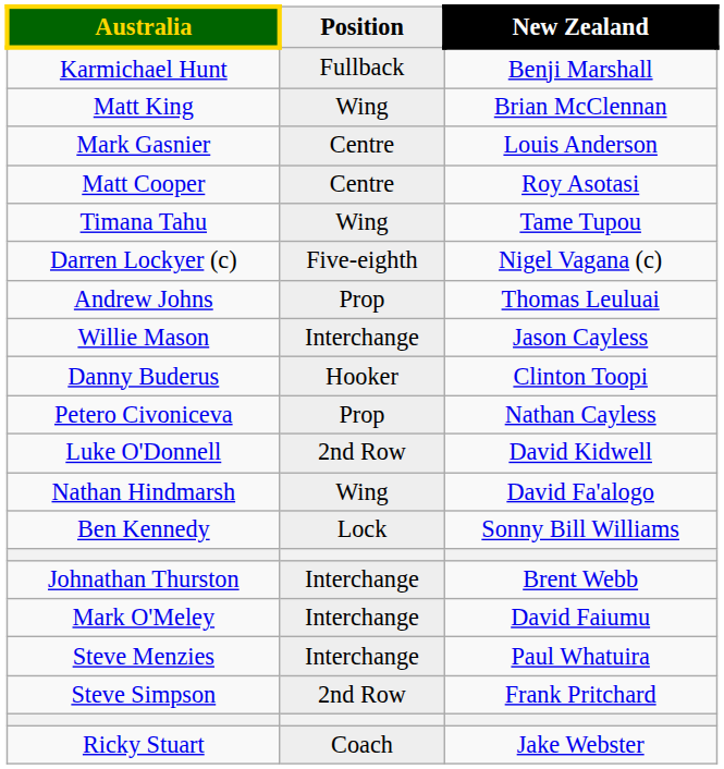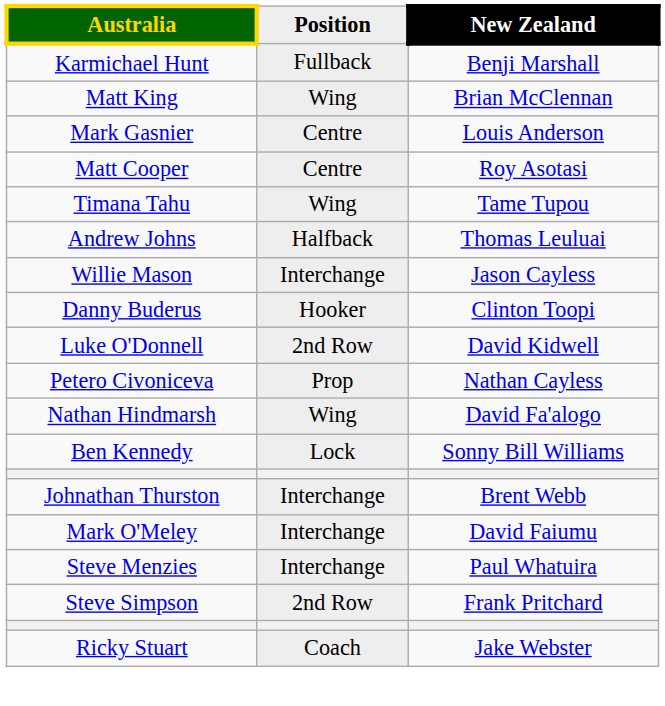 <table class="wikitable" style="margin: 1em auto 1em auto">
 <tr>
 <th align="centre" style="width:170px; border:3px solid gold; background:darkgreen; color:gold">Australia</th>
 <th align="center" width="100" style="background: #eeeeee; color: black">Position</th>
 <th align="centre" style="width:170px; border:3px solid black; background:black; color:white">New Zealand</th>
 </tr>
 <tr>
 <td align="center"> <a href='#'>Karmichael Hunt</a></td>
 <td align="center" style="background: #eeeeee">Fullback</td>
 <td align="center"><a href='#'>Benji Marshall</a> </td>
 </tr>
 <tr>
 <td align="center"> <a href='#'>Matt King</a></td>
 <td align="center" style="background: #eeeeee">Wing</td>
 <td align="center"><a href='#'>Brian McClennan</a> </td>
 </tr>
 <tr>
 <td align="center"> <a href='#'>Mark Gasnier</a></td>
 <td align="center" style="background: #eeeeee">Centre</td>
 <td align="center"><a href='#'>Louis Anderson</a> </td>
 </tr>
 <tr>
 <td align="center"> <a href='#'>Matt Cooper</a></td>
 <td align="center" style="background: #eeeeee">Centre</td>
 <td align="center"><a href='#'>Roy Asotasi</a> </td>
 </tr>
 <tr>
 <td align="center"> <a href='#'>Timana Tahu</a></td>
 <td align="center" style="background: #eeeeee">Wing</td>
 <td align="center"><a href='#'>Tame Tupou</a> </td>
 </tr>
 <tr>
-<td align="center"> <a href='#'>Darren Lockyer</a> (c)</td>
-<td align="center" style="background: #eeeeee">Five-eighth</td>
-<td align="center"><a href='#'>Nigel Vagana</a> (c) </td>
-</tr>
-<tr>
 <td align="center"> <a href='#'>Andrew Johns</a></td>
-<td align="center" style="background: #eeeeee">Prop</td>
+<td align="center" style="background: #eeeeee">Halfback</td>
 <td align="center"><a href='#'>Thomas Leuluai</a> </td>
 </tr>
 <tr>
 <td align="center"> <a href='#'>Willie Mason</a></td>
 <td align="center" style="background: #eeeeee">Interchange</td>
 <td align="center"><a href='#'>Jason Cayless</a> </td>
 </tr>
 <tr>
 <td align="center"> <a href='#'>Danny Buderus</a></td>
 <td align="center" style="background: #eeeeee">Hooker</td>
 <td align="center"><a href='#'>Clinton Toopi</a> </td>
 </tr>
 <tr>
+<td align="center"> <a href='#'>Luke O'Donnell</a></td>
+<td align="center" style="background: #eeeeee">2nd Row</td>
+<td align="center"><a href='#'>David Kidwell</a> </td>
+</tr>
+<tr>
 <td align="center"> <a href='#'>Petero Civoniceva</a></td>
 <td align="center" style="background: #eeeeee">Prop</td>
 <td align="center"><a href='#'>Nathan Cayless</a> </td>
-</tr>
-<tr>
-<td align="center"> <a href='#'>Luke O'Donnell</a></td>
-<td align="center" style="background: #eeeeee">2nd Row</td>
-<td align="center"><a href='#'>David Kidwell</a> </td>
 </tr>
 <tr>
 <td align="center"> <a href='#'>Nathan Hindmarsh</a></td>
 <td align="center" style="background: #eeeeee">Wing</td>
 <td align="center"><a href='#'>David Fa'alogo</a> </td>
 </tr>
 <tr>
 <td align="center"> <a href='#'>Ben Kennedy</a></td>
 <td align="center" style="background: #eeeeee">Lock</td>
 <td align="center"><a href='#'>Sonny Bill Williams</a> </td>
 </tr>
 <tr>
 <th></th>
 <th></th>
 <th></th>
 </tr>
 <tr>
 <td align="center"> <a href='#'>Johnathan Thurston</a></td>
 <td align="center" style="background: #eeeeee">Interchange</td>
 <td align="center"><a href='#'>Brent Webb</a> </td>
 </tr>
 <tr>
 <td align="center"> <a href='#'>Mark O'Meley</a></td>
 <td align="center" style="background: #eeeeee">Interchange</td>
 <td align="center"><a href='#'>David Faiumu</a> </td>
 </tr>
 <tr>
 <td align="center"> <a href='#'>Steve Menzies</a></td>
 <td align="center" style="background: #eeeeee">Interchange</td>
 <td align="center"><a href='#'>Paul Whatuira</a> </td>
 </tr>
 <tr>
 <td align="center"> <a href='#'>Steve Simpson</a></td>
 <td align="center" style="background: #eeeeee">2nd Row</td>
 <td align="center"><a href='#'>Frank Pritchard</a> </td>
 </tr>
 <tr>
 <th></th>
 <th></th>
 <th></th>
 </tr>
 <tr>
 <td align="center"> <a href='#'>Ricky Stuart</a></td>
 <td align="center" style="background: #eeeeee">Coach</td>
 <td align="center"><a href='#'>Jake Webster</a> </td>
 </tr>
 </table>
